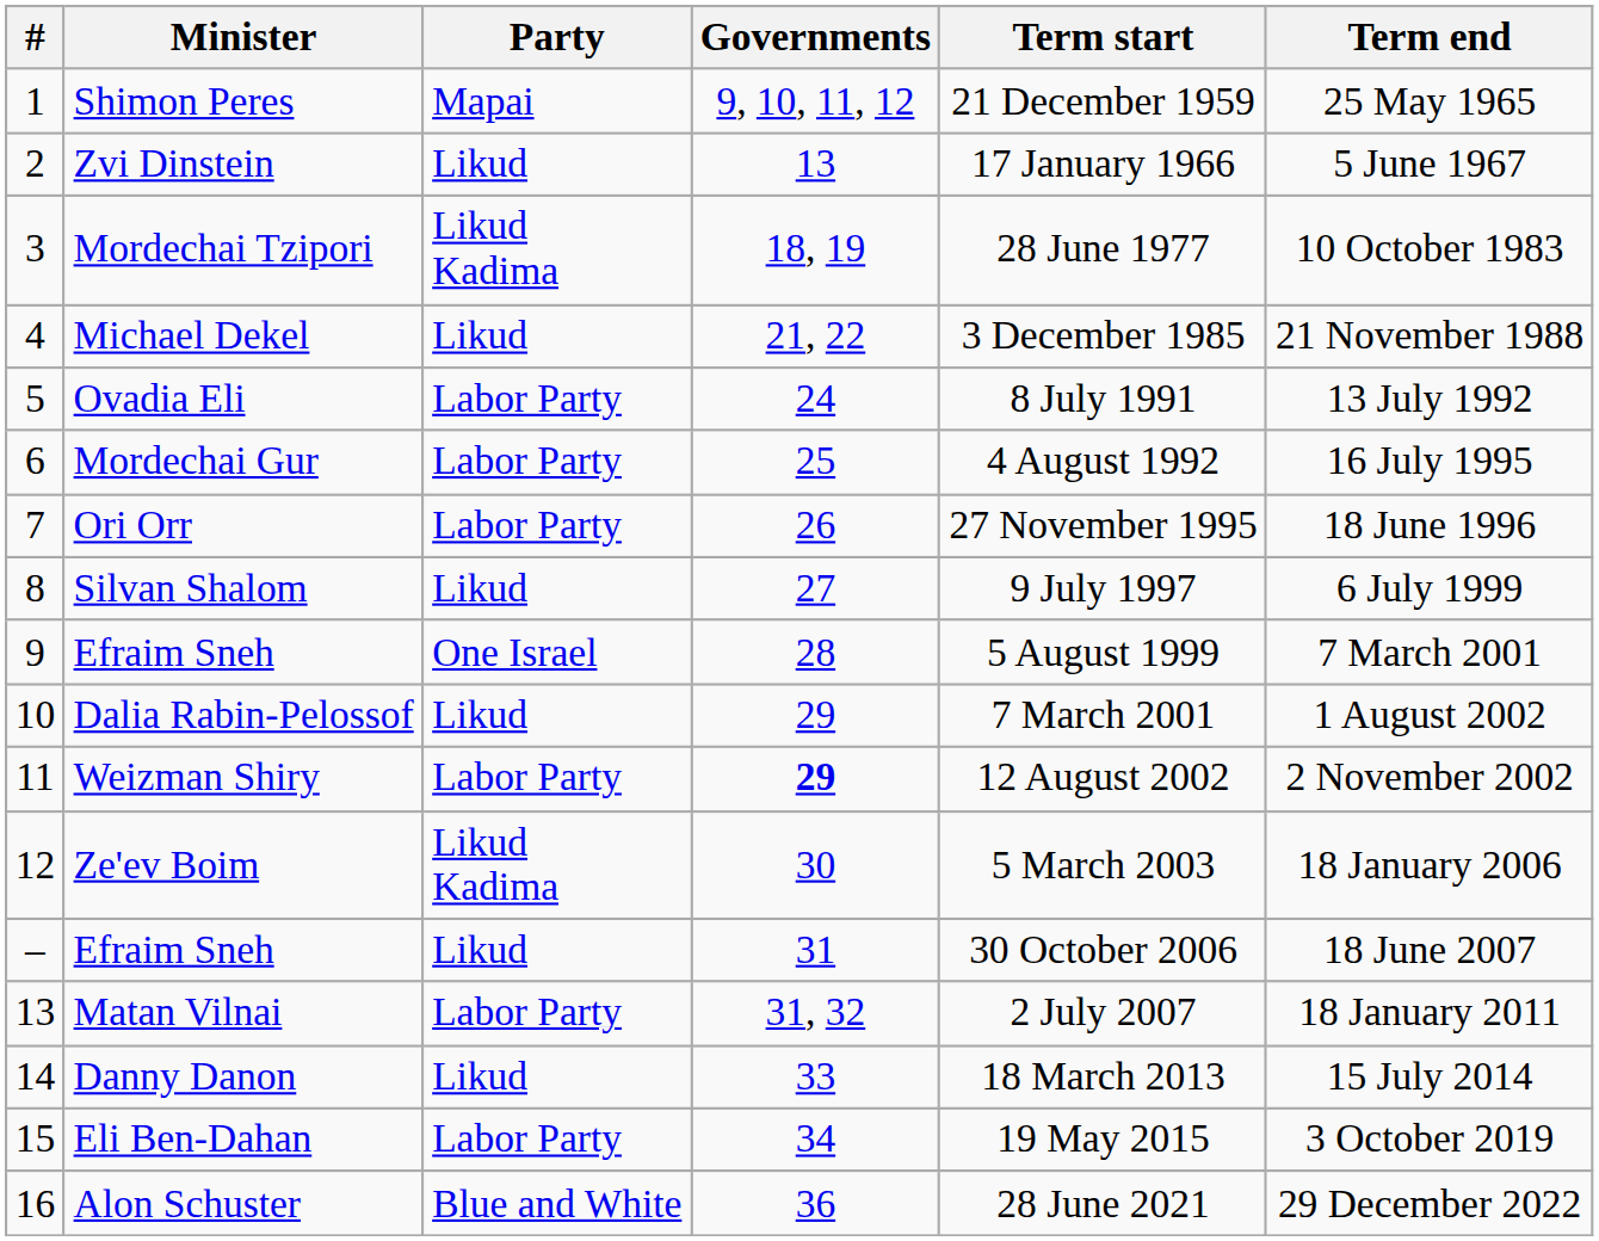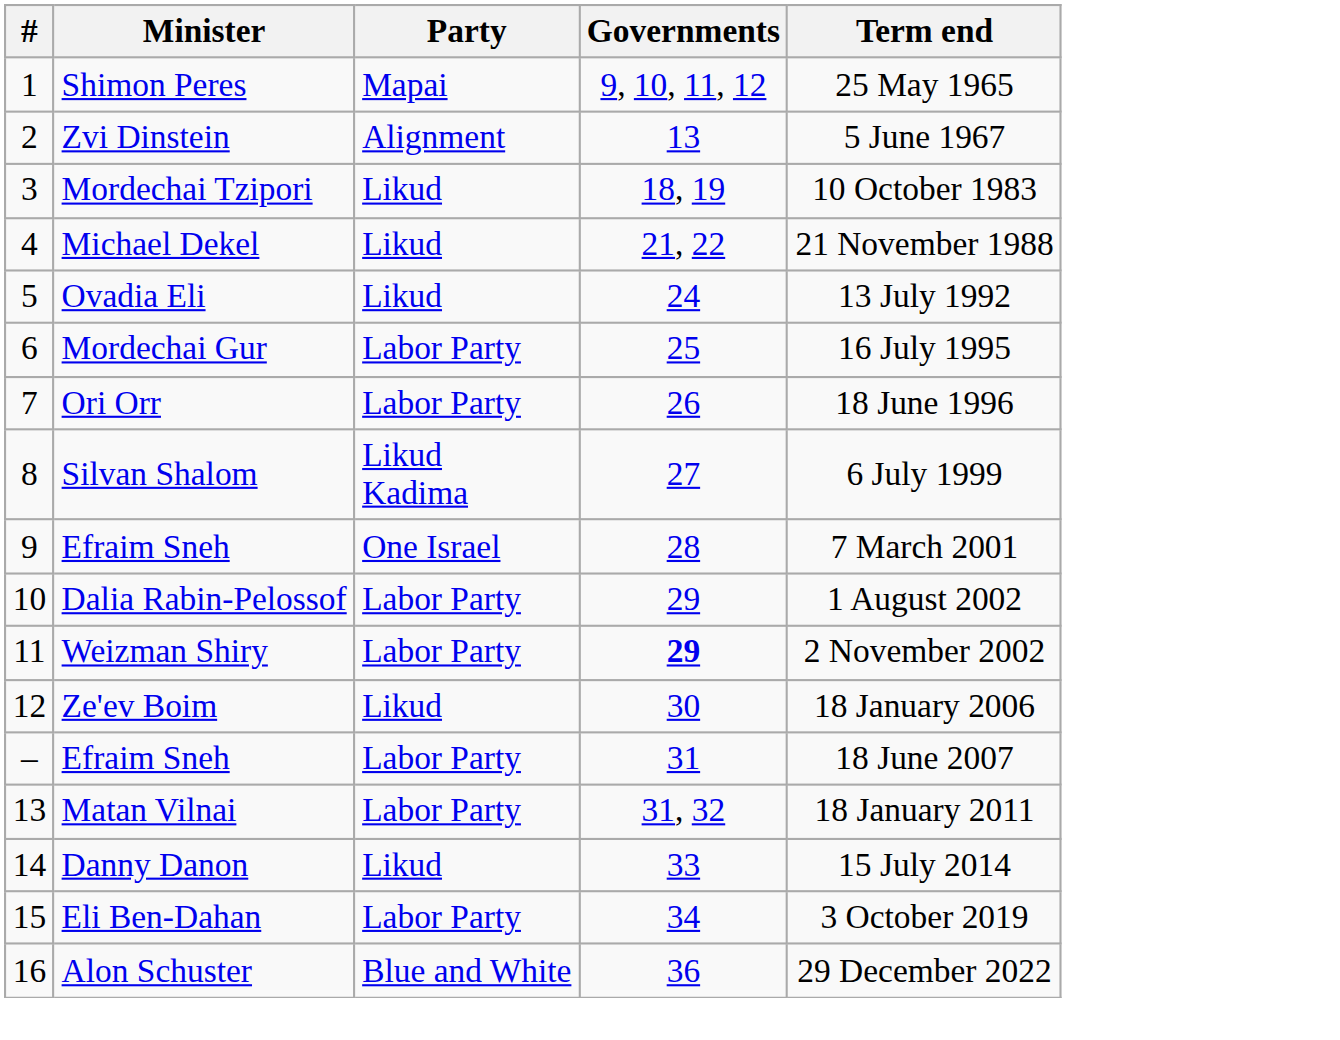 <table class=wikitable style=text-align:center>
 <tr>
 <th>#</th>
 <th>Minister</th>
 <th>Party</th>
 <th>Governments</th>
-<th>Term start</th>
 <th>Term end</th>
 </tr>
 <tr>
 <td>1</td>
 <td align=left><a href='#'>Shimon Peres</a></td>
 <td align=left><a href='#'>Mapai</a></td>
 <td><a href='#'>9</a>, <a href='#'>10</a>, <a href='#'>11</a>, <a href='#'>12</a></td>
-<td>21 December 1959</td>
 <td>25 May 1965</td>
 </tr>
 <tr>
 <td>2</td>
 <td align=left><a href='#'>Zvi Dinstein</a></td>
-<td align=left><a href='#'>Likud</a></td>
+<td align=left><a href='#'>Alignment</a></td>
 <td><a href='#'>13</a></td>
-<td>17 January 1966</td>
 <td>5 June 1967</td>
 </tr>
 <tr>
 <td>3</td>
 <td align=left><a href='#'>Mordechai Tzipori</a></td>
-<td align=left><a href='#'>Likud</a><br><a href='#'>Kadima</a></td>
+<td align=left><a href='#'>Likud</a></td>
 <td><a href='#'>18</a>, <a href='#'>19</a></td>
-<td>28 June 1977</td>
 <td>10 October 1983</td>
 </tr>
 <tr>
 <td>4</td>
 <td align=left><a href='#'>Michael Dekel</a></td>
 <td align=left><a href='#'>Likud</a></td>
 <td><a href='#'>21</a>, <a href='#'>22</a></td>
-<td>3 December 1985</td>
 <td>21 November 1988</td>
 </tr>
 <tr>
 <td>5</td>
 <td align=left><a href='#'>Ovadia Eli</a></td>
-<td align=left><a href='#'>Labor Party</a></td>
+<td align=left><a href='#'>Likud</a></td>
 <td><a href='#'>24</a></td>
-<td>8 July 1991</td>
 <td>13 July 1992</td>
 </tr>
 <tr>
 <td>6</td>
 <td align=left><a href='#'>Mordechai Gur</a></td>
 <td align=left><a href='#'>Labor Party</a></td>
 <td><a href='#'>25</a></td>
-<td>4 August 1992</td>
 <td>16 July 1995</td>
 </tr>
 <tr>
 <td>7</td>
 <td align=left><a href='#'>Ori Orr</a></td>
 <td align=left><a href='#'>Labor Party</a></td>
 <td><a href='#'>26</a></td>
-<td>27 November 1995</td>
 <td>18 June 1996</td>
 </tr>
 <tr>
 <td>8</td>
 <td align=left><a href='#'>Silvan Shalom</a></td>
-<td align=left><a href='#'>Likud</a></td>
+<td align=left><a href='#'>Likud</a><br><a href='#'>Kadima</a></td>
 <td><a href='#'>27</a></td>
-<td>9 July 1997</td>
 <td>6 July 1999</td>
 </tr>
 <tr>
 <td>9</td>
 <td align=left><a href='#'>Efraim Sneh</a></td>
 <td align=left><a href='#'>One Israel</a></td>
 <td><a href='#'>28</a></td>
-<td>5 August 1999</td>
 <td>7 March 2001</td>
 </tr>
 <tr>
 <td>10</td>
 <td align=left><a href='#'>Dalia Rabin-Pelossof</a></td>
-<td align=left><a href='#'>Likud</a></td>
+<td align=left><a href='#'>Labor Party</a></td>
 <td><a href='#'>29</a></td>
-<td>7 March 2001</td>
 <td>1 August 2002</td>
 </tr>
 <tr>
 <td>11</td>
 <td align=left><a href='#'>Weizman Shiry</a></td>
 <td align=left><a href='#'>Labor Party</a></td>
 <td><strong><a href='#'>29</a></strong></td>
-<td>12 August 2002</td>
 <td>2 November 2002</td>
 </tr>
 <tr>
 <td>12</td>
 <td align=left><a href='#'>Ze'ev Boim</a></td>
-<td align=left><a href='#'>Likud</a><br><a href='#'>Kadima</a></td>
+<td align=left><a href='#'>Likud</a></td>
 <td><a href='#'>30</a></td>
-<td>5 March 2003</td>
 <td>18 January 2006</td>
 </tr>
 <tr>
 <td>–</td>
 <td align=left><a href='#'>Efraim Sneh</a></td>
-<td align=left><a href='#'>Likud</a></td>
+<td align=left><a href='#'>Labor Party</a></td>
 <td><a href='#'>31</a></td>
-<td>30 October 2006</td>
 <td>18 June 2007</td>
 </tr>
 <tr>
 <td>13</td>
 <td align=left><a href='#'>Matan Vilnai</a></td>
 <td align=left><a href='#'>Labor Party</a></td>
 <td><a href='#'>31</a>, <a href='#'>32</a></td>
-<td>2 July 2007</td>
 <td>18 January 2011</td>
 </tr>
 <tr>
 <td>14</td>
 <td align=left><a href='#'>Danny Danon</a></td>
 <td align=left><a href='#'>Likud</a></td>
 <td><a href='#'>33</a></td>
-<td>18 March 2013</td>
 <td>15 July 2014</td>
 </tr>
 <tr>
 <td>15</td>
 <td align=left><a href='#'>Eli Ben-Dahan</a></td>
 <td align=left><a href='#'>Labor Party</a></td>
 <td><a href='#'>34</a></td>
-<td>19 May 2015</td>
 <td>3 October 2019</td>
 </tr>
 <tr>
 <td>16</td>
 <td align=left><a href='#'>Alon Schuster</a></td>
 <td align=left><a href='#'>Blue and White</a></td>
 <td><a href='#'>36</a></td>
-<td>28 June 2021</td>
 <td>29 December 2022</td>
 </tr>
 </table>
